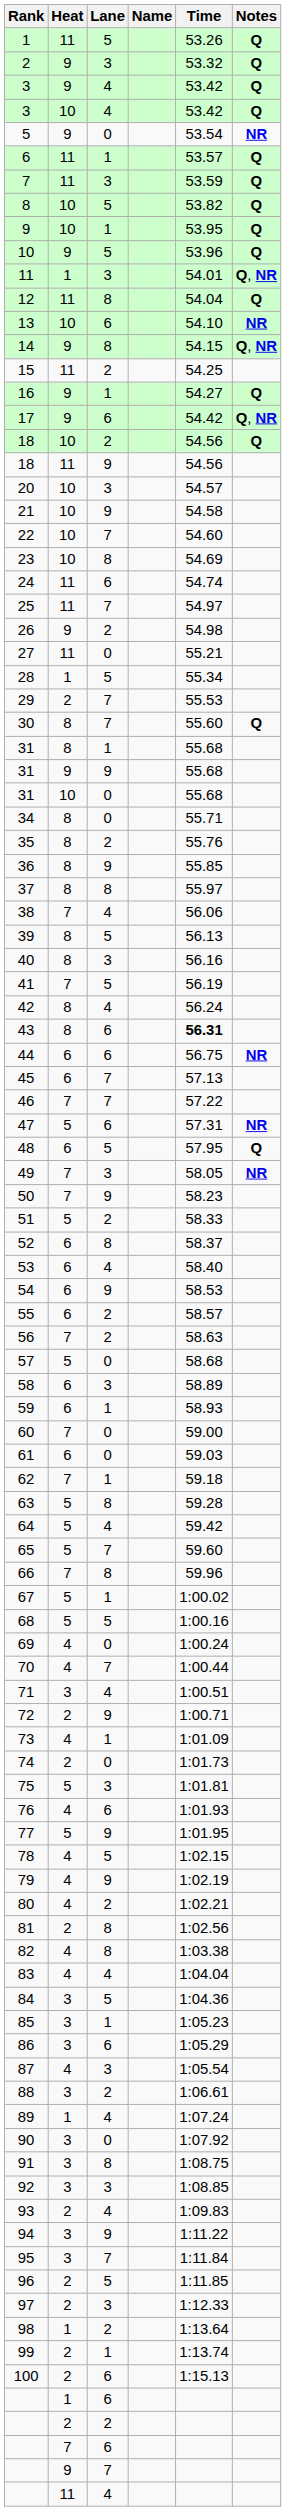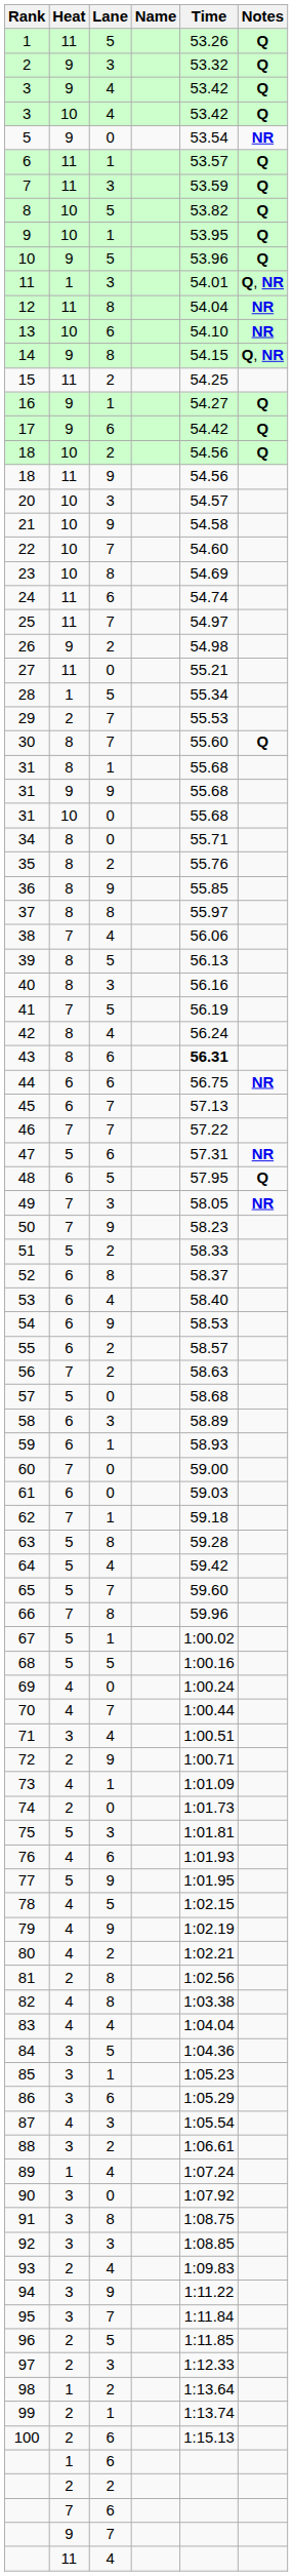 <table class="wikitable sortable" style="text-align:center">
 <tr>
 <th>Rank</th>
 <th>Heat</th>
 <th>Lane</th>
 <th>Name</th>
 <th>Time</th>
 <th>Notes</th>
 </tr>
 <tr bgcolor=ccffcc>
 <td>1</td>
 <td>11</td>
 <td>5</td>
 <td align=left></td>
 <td>53.26</td>
 <td><strong>Q</strong></td>
 </tr>
 <tr bgcolor=ccffcc>
 <td>2</td>
 <td>9</td>
 <td>3</td>
 <td align=left></td>
 <td>53.32</td>
 <td><strong>Q</strong></td>
 </tr>
 <tr bgcolor=ccffcc>
 <td>3</td>
 <td>9</td>
 <td>4</td>
 <td align=left></td>
 <td>53.42</td>
 <td><strong>Q</strong></td>
 </tr>
 <tr bgcolor=ccffcc>
 <td>3</td>
 <td>10</td>
 <td>4</td>
 <td align=left></td>
 <td>53.42</td>
 <td><strong>Q</strong></td>
 </tr>
 <tr>
 <td>5</td>
 <td>9</td>
 <td>0</td>
 <td align=left></td>
 <td>53.54</td>
 <td><strong><a href='#'>NR</a></strong></td>
 </tr>
 <tr bgcolor=ccffcc>
 <td>6</td>
 <td>11</td>
 <td>1</td>
 <td align=left></td>
 <td>53.57</td>
 <td><strong>Q</strong></td>
 </tr>
 <tr bgcolor=ccffcc>
 <td>7</td>
 <td>11</td>
 <td>3</td>
 <td align=left></td>
 <td>53.59</td>
 <td><strong>Q</strong></td>
 </tr>
 <tr bgcolor=ccffcc>
 <td>8</td>
 <td>10</td>
 <td>5</td>
 <td align=left></td>
 <td>53.82</td>
 <td><strong>Q</strong></td>
 </tr>
 <tr bgcolor=ccffcc>
 <td>9</td>
 <td>10</td>
 <td>1</td>
 <td align=left></td>
 <td>53.95</td>
 <td><strong>Q</strong></td>
 </tr>
 <tr bgcolor=ccffcc>
 <td>10</td>
 <td>9</td>
 <td>5</td>
 <td align=left></td>
 <td>53.96</td>
 <td><strong>Q</strong></td>
 </tr>
 <tr bgcolor=ccffcc>
 <td>11</td>
 <td>1</td>
 <td>3</td>
 <td align=left></td>
 <td>54.01</td>
 <td><strong>Q</strong>, <strong><a href='#'>NR</a></strong></td>
 </tr>
 <tr bgcolor=ccffcc>
 <td>12</td>
 <td>11</td>
 <td>8</td>
 <td align=left></td>
 <td>54.04</td>
-<td><strong>Q</strong></td>
+<td><strong><a href='#'>NR</a></strong></td>
 </tr>
 <tr bgcolor=ccffcc>
 <td>13</td>
 <td>10</td>
 <td>6</td>
 <td align=left></td>
 <td>54.10</td>
 <td><strong><a href='#'>NR</a></strong></td>
 </tr>
 <tr bgcolor=ccffcc>
 <td>14</td>
 <td>9</td>
 <td>8</td>
 <td align=left></td>
 <td>54.15</td>
 <td><strong>Q</strong>, <strong><a href='#'>NR</a></strong></td>
 </tr>
 <tr>
 <td>15</td>
 <td>11</td>
 <td>2</td>
 <td align=left></td>
 <td>54.25</td>
 <td></td>
 </tr>
 <tr bgcolor=ccffcc>
 <td>16</td>
 <td>9</td>
 <td>1</td>
 <td align=left></td>
 <td>54.27</td>
 <td><strong>Q</strong></td>
 </tr>
 <tr bgcolor=ccffcc>
 <td>17</td>
 <td>9</td>
 <td>6</td>
 <td align=left></td>
 <td>54.42</td>
-<td><strong>Q</strong>, <strong><a href='#'>NR</a></strong></td>
+<td><strong>Q</strong></td>
 </tr>
 <tr bgcolor=ccffcc>
 <td>18</td>
 <td>10</td>
 <td>2</td>
 <td align=left></td>
 <td>54.56</td>
 <td><strong>Q</strong></td>
 </tr>
 <tr>
 <td>18</td>
 <td>11</td>
 <td>9</td>
 <td align=left></td>
 <td>54.56</td>
 <td></td>
 </tr>
 <tr>
 <td>20</td>
 <td>10</td>
 <td>3</td>
 <td align=left></td>
 <td>54.57</td>
 <td></td>
 </tr>
 <tr>
 <td>21</td>
 <td>10</td>
 <td>9</td>
 <td align=left></td>
 <td>54.58</td>
 <td></td>
 </tr>
 <tr>
 <td>22</td>
 <td>10</td>
 <td>7</td>
 <td align=left></td>
 <td>54.60</td>
 <td></td>
 </tr>
 <tr>
 <td>23</td>
 <td>10</td>
 <td>8</td>
 <td align=left></td>
 <td>54.69</td>
 <td></td>
 </tr>
 <tr>
 <td>24</td>
 <td>11</td>
 <td>6</td>
 <td align=left></td>
 <td>54.74</td>
 <td></td>
 </tr>
 <tr>
 <td>25</td>
 <td>11</td>
 <td>7</td>
 <td align=left></td>
 <td>54.97</td>
 <td></td>
 </tr>
 <tr>
 <td>26</td>
 <td>9</td>
 <td>2</td>
 <td align=left></td>
 <td>54.98</td>
 <td></td>
 </tr>
 <tr>
 <td>27</td>
 <td>11</td>
 <td>0</td>
 <td align=left></td>
 <td>55.21</td>
 <td></td>
 </tr>
 <tr>
 <td>28</td>
 <td>1</td>
 <td>5</td>
 <td align=left></td>
 <td>55.34</td>
 <td></td>
 </tr>
 <tr>
 <td>29</td>
 <td>2</td>
 <td>7</td>
 <td align=left></td>
 <td>55.53</td>
 <td></td>
 </tr>
 <tr>
 <td>30</td>
 <td>8</td>
 <td>7</td>
 <td align=left></td>
 <td>55.60</td>
 <td><strong>Q</strong></td>
 </tr>
 <tr>
 <td>31</td>
 <td>8</td>
 <td>1</td>
 <td align=left></td>
 <td>55.68</td>
 <td></td>
 </tr>
 <tr>
 <td>31</td>
 <td>9</td>
 <td>9</td>
 <td align=left></td>
 <td>55.68</td>
 <td></td>
 </tr>
 <tr>
 <td>31</td>
 <td>10</td>
 <td>0</td>
 <td align=left></td>
 <td>55.68</td>
 <td></td>
 </tr>
 <tr>
 <td>34</td>
 <td>8</td>
 <td>0</td>
 <td align=left></td>
 <td>55.71</td>
 <td></td>
 </tr>
 <tr>
 <td>35</td>
 <td>8</td>
 <td>2</td>
 <td align=left></td>
 <td>55.76</td>
 <td></td>
 </tr>
 <tr>
 <td>36</td>
 <td>8</td>
 <td>9</td>
 <td align=left></td>
 <td>55.85</td>
 <td></td>
 </tr>
 <tr>
 <td>37</td>
 <td>8</td>
 <td>8</td>
 <td align=left></td>
 <td>55.97</td>
 <td></td>
 </tr>
 <tr>
 <td>38</td>
 <td>7</td>
 <td>4</td>
 <td align=left></td>
 <td>56.06</td>
 <td></td>
 </tr>
 <tr>
 <td>39</td>
 <td>8</td>
 <td>5</td>
 <td align=left></td>
 <td>56.13</td>
 <td></td>
 </tr>
 <tr>
 <td>40</td>
 <td>8</td>
 <td>3</td>
 <td align=left></td>
 <td>56.16</td>
 <td></td>
 </tr>
 <tr>
 <td>41</td>
 <td>7</td>
 <td>5</td>
 <td align=left></td>
 <td>56.19</td>
 <td></td>
 </tr>
 <tr>
 <td>42</td>
 <td>8</td>
 <td>4</td>
 <td align=left></td>
 <td>56.24</td>
 <td></td>
 </tr>
 <tr>
 <td>43</td>
 <td>8</td>
 <td>6</td>
 <td align=left></td>
 <td><strong>56.31</strong></td>
 <td></td>
 </tr>
 <tr>
 <td>44</td>
 <td>6</td>
 <td>6</td>
 <td align=left></td>
 <td>56.75</td>
 <td><strong><a href='#'>NR</a></strong></td>
 </tr>
 <tr>
 <td>45</td>
 <td>6</td>
 <td>7</td>
 <td align=left></td>
 <td>57.13</td>
 <td></td>
 </tr>
 <tr>
 <td>46</td>
 <td>7</td>
 <td>7</td>
 <td align=left></td>
 <td>57.22</td>
 <td></td>
 </tr>
 <tr>
 <td>47</td>
 <td>5</td>
 <td>6</td>
 <td align=left></td>
 <td>57.31</td>
 <td><strong><a href='#'>NR</a></strong></td>
 </tr>
 <tr>
 <td>48</td>
 <td>6</td>
 <td>5</td>
 <td align=left></td>
 <td>57.95</td>
 <td><strong>Q</strong></td>
 </tr>
 <tr>
 <td>49</td>
 <td>7</td>
 <td>3</td>
 <td align=left></td>
 <td>58.05</td>
 <td><strong><a href='#'>NR</a></strong></td>
 </tr>
 <tr>
 <td>50</td>
 <td>7</td>
 <td>9</td>
 <td align=left></td>
 <td>58.23</td>
 <td></td>
 </tr>
 <tr>
 <td>51</td>
 <td>5</td>
 <td>2</td>
 <td align=left></td>
 <td>58.33</td>
 <td></td>
 </tr>
 <tr>
 <td>52</td>
 <td>6</td>
 <td>8</td>
 <td align=left></td>
 <td>58.37</td>
 <td></td>
 </tr>
 <tr>
 <td>53</td>
 <td>6</td>
 <td>4</td>
 <td align=left></td>
 <td>58.40</td>
 <td></td>
 </tr>
 <tr>
 <td>54</td>
 <td>6</td>
 <td>9</td>
 <td align=left></td>
 <td>58.53</td>
 <td></td>
 </tr>
 <tr>
 <td>55</td>
 <td>6</td>
 <td>2</td>
 <td align=left></td>
 <td>58.57</td>
 <td></td>
 </tr>
 <tr>
 <td>56</td>
 <td>7</td>
 <td>2</td>
 <td align=left></td>
 <td>58.63</td>
 <td></td>
 </tr>
 <tr>
 <td>57</td>
 <td>5</td>
 <td>0</td>
 <td align=left></td>
 <td>58.68</td>
 <td></td>
 </tr>
 <tr>
 <td>58</td>
 <td>6</td>
 <td>3</td>
 <td align=left></td>
 <td>58.89</td>
 <td></td>
 </tr>
 <tr>
 <td>59</td>
 <td>6</td>
 <td>1</td>
 <td align=left></td>
 <td>58.93</td>
 <td></td>
 </tr>
 <tr>
 <td>60</td>
 <td>7</td>
 <td>0</td>
 <td align=left></td>
 <td>59.00</td>
 <td></td>
 </tr>
 <tr>
 <td>61</td>
 <td>6</td>
 <td>0</td>
 <td align=left></td>
 <td>59.03</td>
 <td></td>
 </tr>
 <tr>
 <td>62</td>
 <td>7</td>
 <td>1</td>
 <td align=left></td>
 <td>59.18</td>
 <td></td>
 </tr>
 <tr>
 <td>63</td>
 <td>5</td>
 <td>8</td>
 <td align=left></td>
 <td>59.28</td>
 <td></td>
 </tr>
 <tr>
 <td>64</td>
 <td>5</td>
 <td>4</td>
 <td align=left></td>
 <td>59.42</td>
 <td></td>
 </tr>
 <tr>
 <td>65</td>
 <td>5</td>
 <td>7</td>
 <td align=left></td>
 <td>59.60</td>
 <td></td>
 </tr>
 <tr>
 <td>66</td>
 <td>7</td>
 <td>8</td>
 <td align=left></td>
 <td>59.96</td>
 <td></td>
 </tr>
 <tr>
 <td>67</td>
 <td>5</td>
 <td>1</td>
 <td align=left></td>
 <td>1:00.02</td>
 <td></td>
 </tr>
 <tr>
 <td>68</td>
 <td>5</td>
 <td>5</td>
 <td align=left></td>
 <td>1:00.16</td>
 <td></td>
 </tr>
 <tr>
 <td>69</td>
 <td>4</td>
 <td>0</td>
 <td align=left></td>
 <td>1:00.24</td>
 <td></td>
 </tr>
 <tr>
 <td>70</td>
 <td>4</td>
 <td>7</td>
 <td align=left></td>
 <td>1:00.44</td>
 <td></td>
 </tr>
 <tr>
 <td>71</td>
 <td>3</td>
 <td>4</td>
 <td align=left></td>
 <td>1:00.51</td>
 <td></td>
 </tr>
 <tr>
 <td>72</td>
 <td>2</td>
 <td>9</td>
 <td align=left></td>
 <td>1:00.71</td>
 <td></td>
 </tr>
 <tr>
 <td>73</td>
 <td>4</td>
 <td>1</td>
 <td align=left></td>
 <td>1:01.09</td>
 <td></td>
 </tr>
 <tr>
 <td>74</td>
 <td>2</td>
 <td>0</td>
 <td align=left></td>
 <td>1:01.73</td>
 <td></td>
 </tr>
 <tr>
 <td>75</td>
 <td>5</td>
 <td>3</td>
 <td align=left></td>
 <td>1:01.81</td>
 <td></td>
 </tr>
 <tr>
 <td>76</td>
 <td>4</td>
 <td>6</td>
 <td align=left></td>
 <td>1:01.93</td>
 <td></td>
 </tr>
 <tr>
 <td>77</td>
 <td>5</td>
 <td>9</td>
 <td align=left></td>
 <td>1:01.95</td>
 <td></td>
 </tr>
 <tr>
 <td>78</td>
 <td>4</td>
 <td>5</td>
 <td align=left></td>
 <td>1:02.15</td>
 <td></td>
 </tr>
 <tr>
 <td>79</td>
 <td>4</td>
 <td>9</td>
 <td align=left></td>
 <td>1:02.19</td>
 <td></td>
 </tr>
 <tr>
 <td>80</td>
 <td>4</td>
 <td>2</td>
 <td align=left></td>
 <td>1:02.21</td>
 <td></td>
 </tr>
 <tr>
 <td>81</td>
 <td>2</td>
 <td>8</td>
 <td align=left></td>
 <td>1:02.56</td>
 <td></td>
 </tr>
 <tr>
 <td>82</td>
 <td>4</td>
 <td>8</td>
 <td align=left></td>
 <td>1:03.38</td>
 <td></td>
 </tr>
 <tr>
 <td>83</td>
 <td>4</td>
 <td>4</td>
 <td align=left></td>
 <td>1:04.04</td>
 <td></td>
 </tr>
 <tr>
 <td>84</td>
 <td>3</td>
 <td>5</td>
 <td align=left></td>
 <td>1:04.36</td>
 <td></td>
 </tr>
 <tr>
 <td>85</td>
 <td>3</td>
 <td>1</td>
 <td align=left></td>
 <td>1:05.23</td>
 <td></td>
 </tr>
 <tr>
 <td>86</td>
 <td>3</td>
 <td>6</td>
 <td align=left></td>
 <td>1:05.29</td>
 <td></td>
 </tr>
 <tr>
 <td>87</td>
 <td>4</td>
 <td>3</td>
 <td align=left></td>
 <td>1:05.54</td>
 <td></td>
 </tr>
 <tr>
 <td>88</td>
 <td>3</td>
 <td>2</td>
 <td align=left></td>
 <td>1:06.61</td>
 <td></td>
 </tr>
 <tr>
 <td>89</td>
 <td>1</td>
 <td>4</td>
 <td align=left></td>
 <td>1:07.24</td>
 <td></td>
 </tr>
 <tr>
 <td>90</td>
 <td>3</td>
 <td>0</td>
 <td align=left></td>
 <td>1:07.92</td>
 <td></td>
 </tr>
 <tr>
 <td>91</td>
 <td>3</td>
 <td>8</td>
 <td align=left></td>
 <td>1:08.75</td>
 <td></td>
 </tr>
 <tr>
 <td>92</td>
 <td>3</td>
 <td>3</td>
 <td align=left></td>
 <td>1:08.85</td>
 <td></td>
 </tr>
 <tr>
 <td>93</td>
 <td>2</td>
 <td>4</td>
 <td align=left></td>
 <td>1:09.83</td>
 <td></td>
 </tr>
 <tr>
 <td>94</td>
 <td>3</td>
 <td>9</td>
 <td align=left></td>
 <td>1:11.22</td>
 <td></td>
 </tr>
 <tr>
 <td>95</td>
 <td>3</td>
 <td>7</td>
 <td align=left></td>
 <td>1:11.84</td>
 <td></td>
 </tr>
 <tr>
 <td>96</td>
 <td>2</td>
 <td>5</td>
 <td align=left></td>
 <td>1:11.85</td>
 <td></td>
 </tr>
 <tr>
 <td>97</td>
 <td>2</td>
 <td>3</td>
 <td align=left></td>
 <td>1:12.33</td>
 <td></td>
 </tr>
 <tr>
 <td>98</td>
 <td>1</td>
 <td>2</td>
 <td align=left></td>
 <td>1:13.64</td>
 <td></td>
 </tr>
 <tr>
 <td>99</td>
 <td>2</td>
 <td>1</td>
 <td align=left></td>
 <td>1:13.74</td>
 <td></td>
 </tr>
 <tr>
 <td>100</td>
 <td>2</td>
 <td>6</td>
 <td align=left></td>
 <td>1:15.13</td>
 <td></td>
 </tr>
 <tr>
 <td></td>
 <td>1</td>
 <td>6</td>
 <td align=left></td>
 <td></td>
 <td></td>
 </tr>
 <tr>
 <td></td>
 <td>2</td>
 <td>2</td>
 <td align=left></td>
 <td></td>
 <td></td>
 </tr>
 <tr>
 <td></td>
 <td>7</td>
 <td>6</td>
 <td align=left></td>
 <td></td>
 <td></td>
 </tr>
 <tr>
 <td></td>
 <td>9</td>
 <td>7</td>
 <td align=left></td>
 <td></td>
 <td></td>
 </tr>
 <tr>
 <td></td>
 <td>11</td>
 <td>4</td>
 <td align=left></td>
 <td></td>
 <td></td>
 </tr>
 </table>
